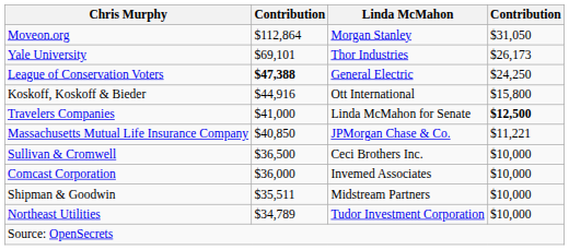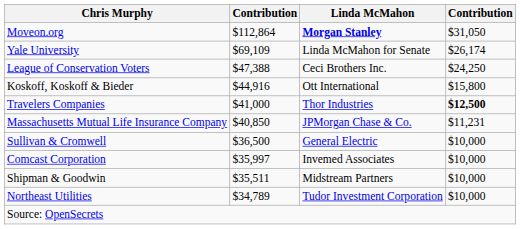 <table class="wikitable sortable">
 <tr>
 <th>Chris Murphy</th>
 <th>Contribution</th>
 <th>Linda McMahon</th>
 <th>Contribution</th>
 </tr>
 <tr>
 <td><a href='#'>Moveon.org</a></td>
 <td>$112,864</td>
-<td><a href='#'>Morgan Stanley</a></td>
+<td><strong><a href='#'>Morgan Stanley</a></strong></td>
 <td>$31,050</td>
 </tr>
 <tr>
 <td><a href='#'>Yale University</a></td>
-<td>$69,101</td>
-<td><a href='#'>Thor Industries</a></td>
-<td>$26,173</td>
+<td>$69,109</td>
+<td>Linda McMahon for Senate</td>
+<td>$26,174</td>
 </tr>
 <tr>
 <td><a href='#'>League of Conservation Voters</a></td>
-<td><strong>$47,388</strong></td>
-<td><a href='#'>General Electric</a></td>
+<td>$47,388</td>
+<td>Ceci Brothers Inc.</td>
 <td>$24,250</td>
 </tr>
 <tr>
 <td>Koskoff, Koskoff & Bieder</td>
 <td>$44,916</td>
 <td>Ott International</td>
 <td>$15,800</td>
 </tr>
 <tr>
 <td><a href='#'>Travelers Companies</a></td>
 <td>$41,000</td>
-<td>Linda McMahon for Senate</td>
+<td><a href='#'>Thor Industries</a></td>
 <td><strong>$12,500</strong></td>
 </tr>
 <tr>
 <td><a href='#'>Massachusetts Mutual Life Insurance Company</a></td>
 <td>$40,850</td>
 <td><a href='#'>JPMorgan Chase & Co.</a></td>
-<td>$11,221</td>
+<td>$11,231</td>
 </tr>
 <tr>
 <td><a href='#'>Sullivan & Cromwell</a></td>
 <td>$36,500</td>
-<td>Ceci Brothers Inc.</td>
+<td><a href='#'>General Electric</a></td>
 <td>$10,000</td>
 </tr>
 <tr>
 <td><a href='#'>Comcast Corporation</a></td>
-<td>$36,000</td>
+<td>$35,997</td>
 <td>Invemed Associates</td>
 <td>$10,000</td>
 </tr>
 <tr>
 <td>Shipman & Goodwin</td>
 <td>$35,511</td>
 <td>Midstream Partners</td>
 <td>$10,000</td>
 </tr>
 <tr>
 <td><a href='#'>Northeast Utilities</a></td>
 <td>$34,789</td>
 <td><a href='#'>Tudor Investment Corporation</a></td>
 <td>$10,000</td>
 </tr>
 <tr>
 <td colspan=5>Source: <a href='#'>OpenSecrets</a></td>
 </tr>
 </table>
